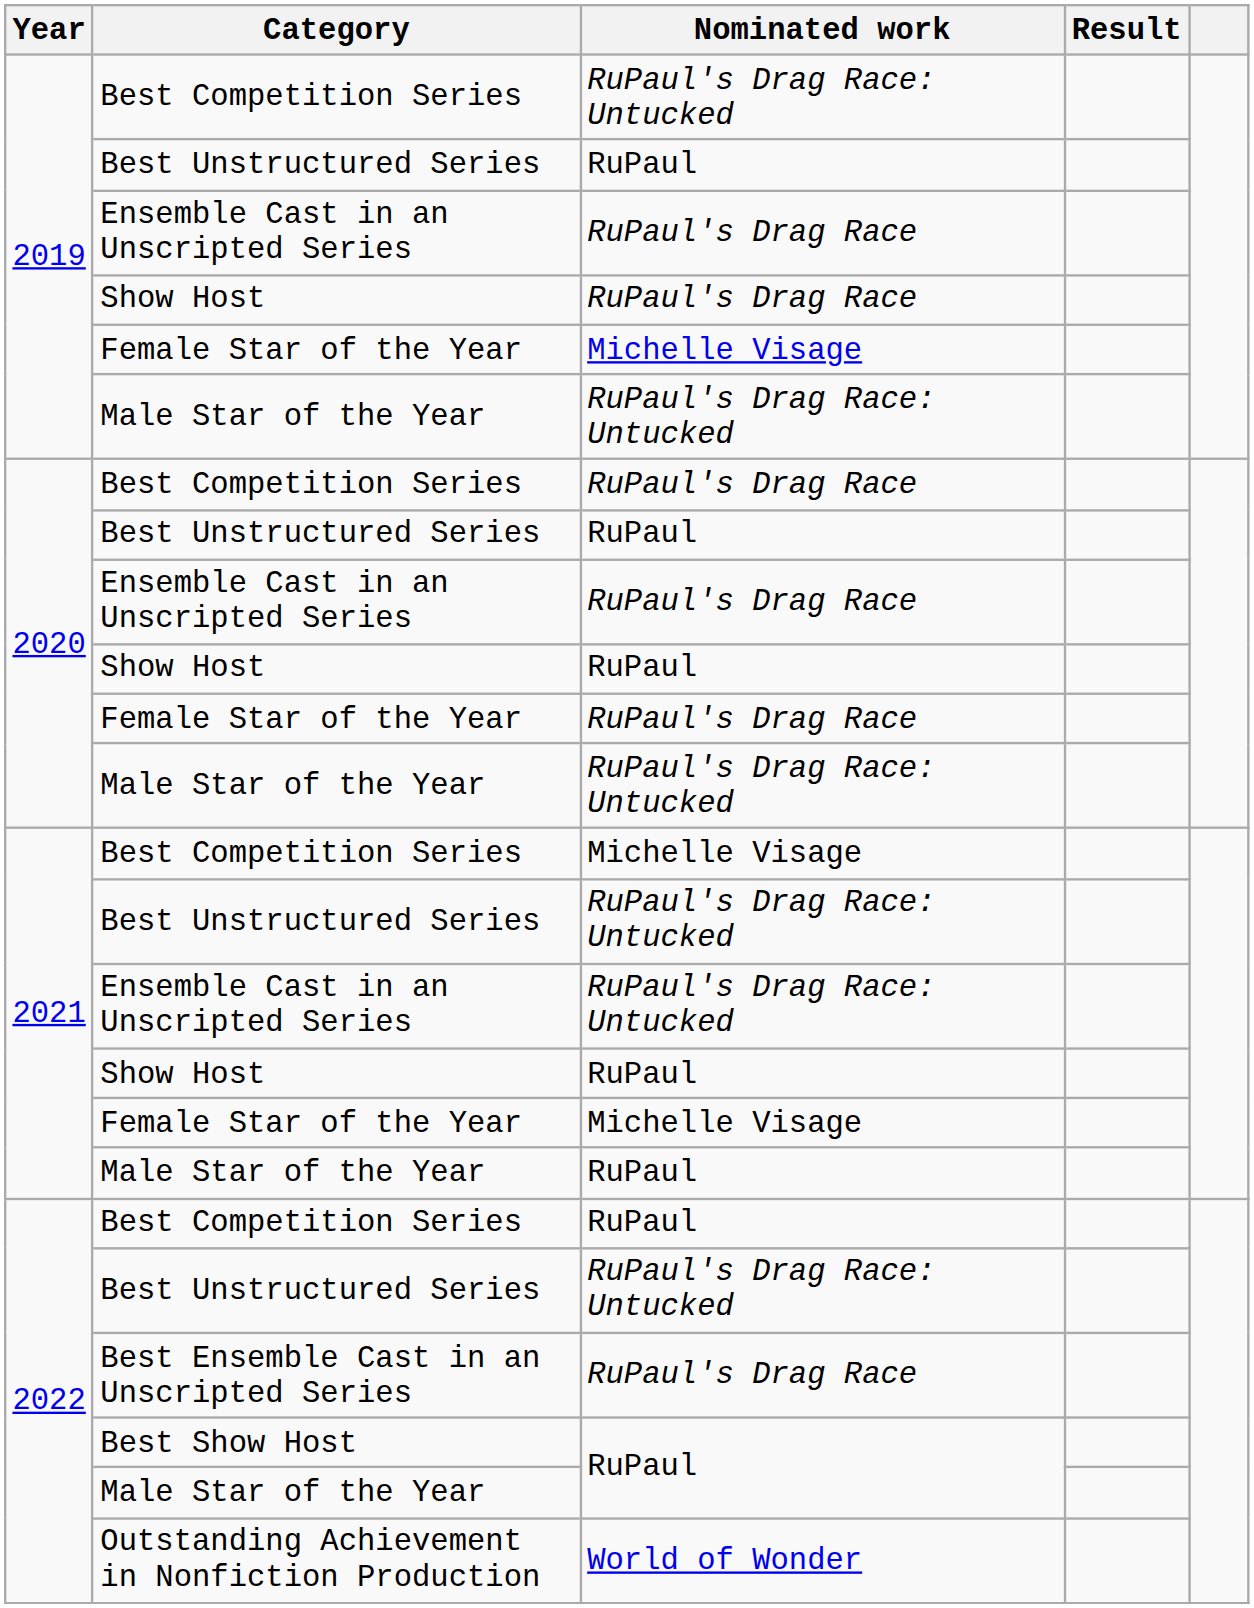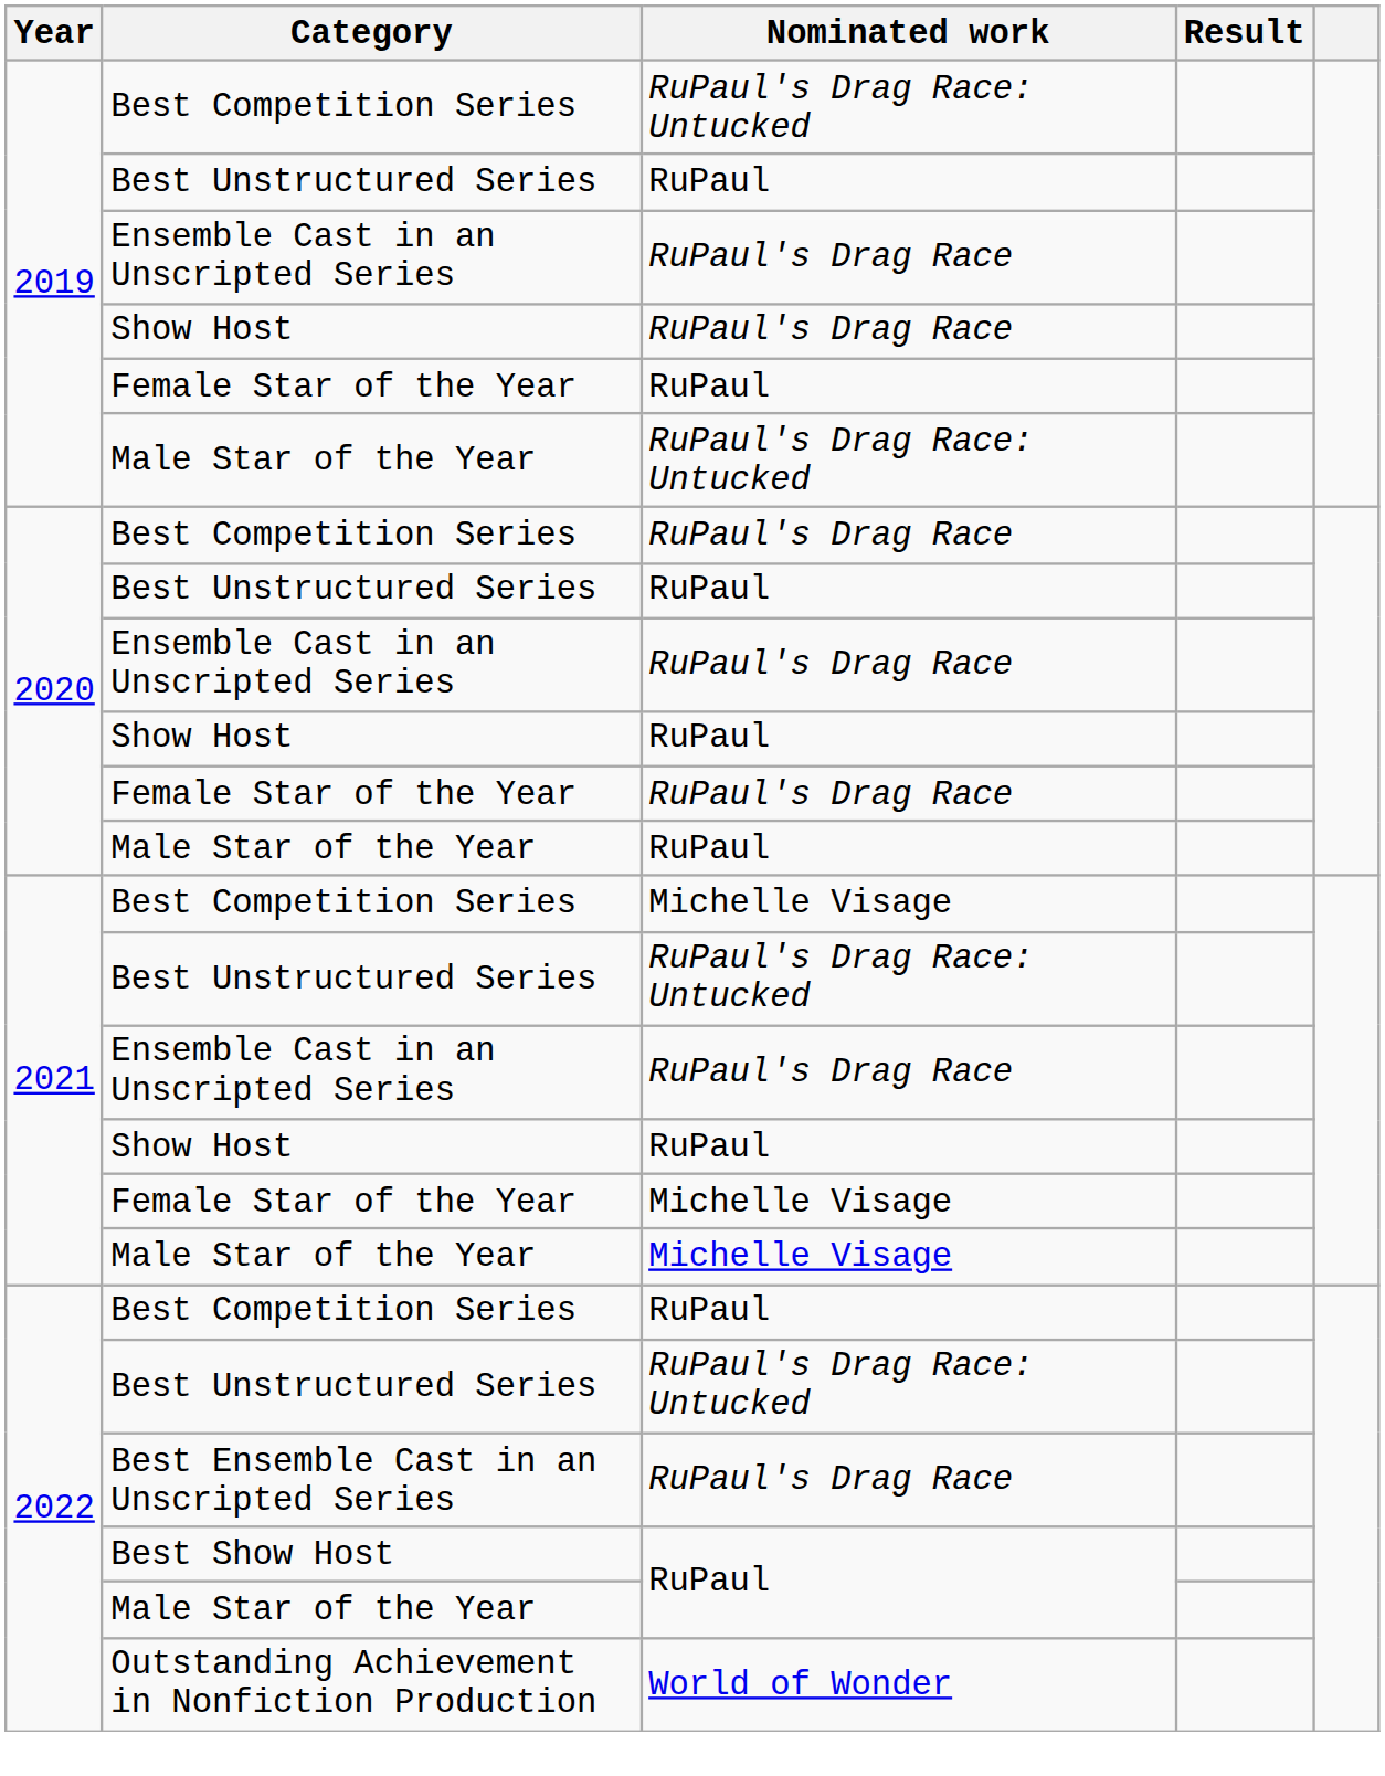 <table class="wikitable" style="width:85%;">
 <tr>
 <th width=5%>Year</th>
 <th style="width:40%;">Category</th>
 <th style="width:40%;">Nominated work</th>
 <th style="width:10%;">Result</th>
 <th width=5%></th>
 </tr>
 <tr>
 <td style="text-align: center;" rowspan="6"><a href='#'>2019</a></td>
 <td>Best Competition Series</td>
 <td><em>RuPaul's Drag Race: Untucked</em></td>
 <td></td>
 <td align="center" rowspan="6"></td>
 </tr>
 <tr>
 <td>Best Unstructured Series</td>
 <td>RuPaul</td>
 <td></td>
 </tr>
 <tr>
 <td>Ensemble Cast in an Unscripted Series</td>
 <td><em>RuPaul's Drag Race</em></td>
 <td></td>
 </tr>
 <tr>
 <td>Show Host</td>
 <td><em>RuPaul's Drag Race</em></td>
 <td></td>
 </tr>
 <tr>
 <td>Female Star of the Year</td>
-<td><a href='#'>Michelle Visage</a></td>
+<td>RuPaul</td>
 <td></td>
 </tr>
 <tr>
 <td>Male Star of the Year</td>
 <td><em>RuPaul's Drag Race: Untucked</em></td>
 <td></td>
 </tr>
 <tr>
 <td style="text-align:center;" rowspan="6"><a href='#'>2020</a></td>
 <td>Best Competition Series</td>
 <td><em>RuPaul's Drag Race</em></td>
 <td></td>
 <td align="center" rowspan="6"></td>
 </tr>
 <tr>
 <td>Best Unstructured Series</td>
 <td>RuPaul</td>
 <td></td>
 </tr>
 <tr>
 <td>Ensemble Cast in an Unscripted Series</td>
 <td><em>RuPaul's Drag Race</em></td>
 <td></td>
 </tr>
 <tr>
 <td>Show Host</td>
 <td>RuPaul</td>
 <td></td>
 </tr>
 <tr>
 <td>Female Star of the Year</td>
 <td><em>RuPaul's Drag Race</em></td>
 <td></td>
 </tr>
 <tr>
 <td>Male Star of the Year</td>
-<td><em>RuPaul's Drag Race: Untucked</em></td>
+<td>RuPaul</td>
 <td></td>
 </tr>
 <tr>
 <td style="text-align:center;" rowspan="6"><a href='#'>2021</a></td>
 <td>Best Competition Series</td>
 <td>Michelle Visage</td>
 <td></td>
 <td align="center" rowspan="6"></td>
 </tr>
 <tr>
 <td>Best Unstructured Series</td>
 <td><em>RuPaul's Drag Race: Untucked</em></td>
 <td></td>
 </tr>
 <tr>
 <td>Ensemble Cast in an Unscripted Series</td>
-<td><em>RuPaul's Drag Race: Untucked</em></td>
+<td><em>RuPaul's Drag Race</em></td>
 <td></td>
 </tr>
 <tr>
 <td>Show Host</td>
 <td>RuPaul</td>
 <td></td>
 </tr>
 <tr>
 <td>Female Star of the Year</td>
 <td>Michelle Visage</td>
 <td></td>
 </tr>
 <tr>
 <td>Male Star of the Year</td>
-<td>RuPaul</td>
+<td><a href='#'>Michelle Visage</a></td>
 <td></td>
 </tr>
 <tr>
 <td style="text-align:center;" rowspan="6"><a href='#'>2022</a></td>
 <td>Best Competition Series</td>
 <td>RuPaul</td>
 <td></td>
 <td align="center" rowspan="6"></td>
 </tr>
 <tr>
 <td>Best Unstructured Series</td>
 <td><em>RuPaul's Drag Race: Untucked</em></td>
 <td></td>
 </tr>
 <tr>
 <td>Best Ensemble Cast in an Unscripted Series</td>
 <td><em>RuPaul's Drag Race</em></td>
 <td></td>
 </tr>
 <tr>
 <td>Best Show Host</td>
 <td rowspan="2">RuPaul</td>
 <td></td>
 </tr>
 <tr>
 <td>Male Star of the Year</td>
 <td></td>
 </tr>
 <tr>
 <td>Outstanding Achievement in Nonfiction Production</td>
 <td><a href='#'>World of Wonder</a></td>
 <td></td>
 </tr>
 <tr>
 </tr>
 </table>
